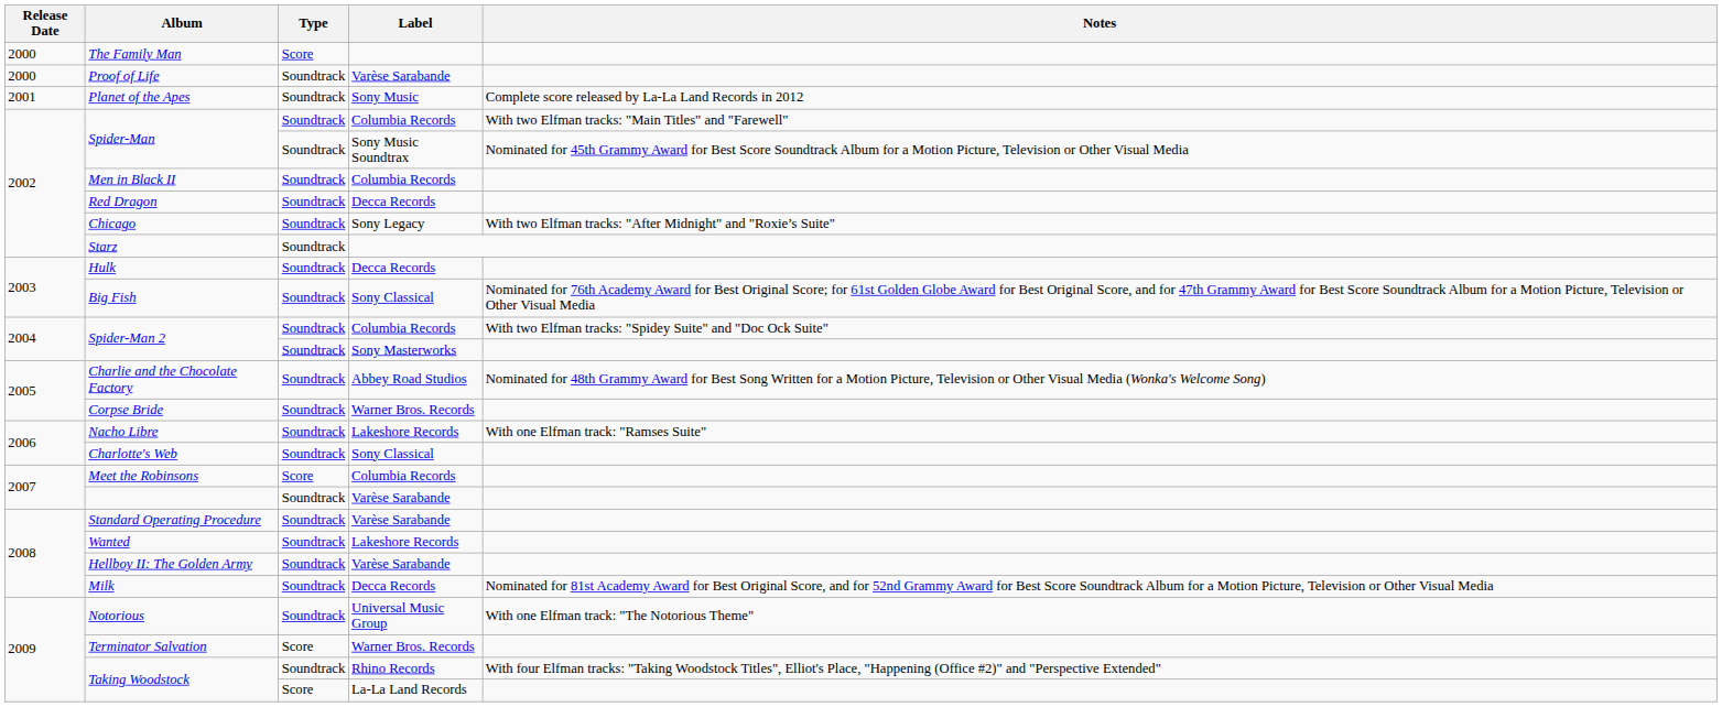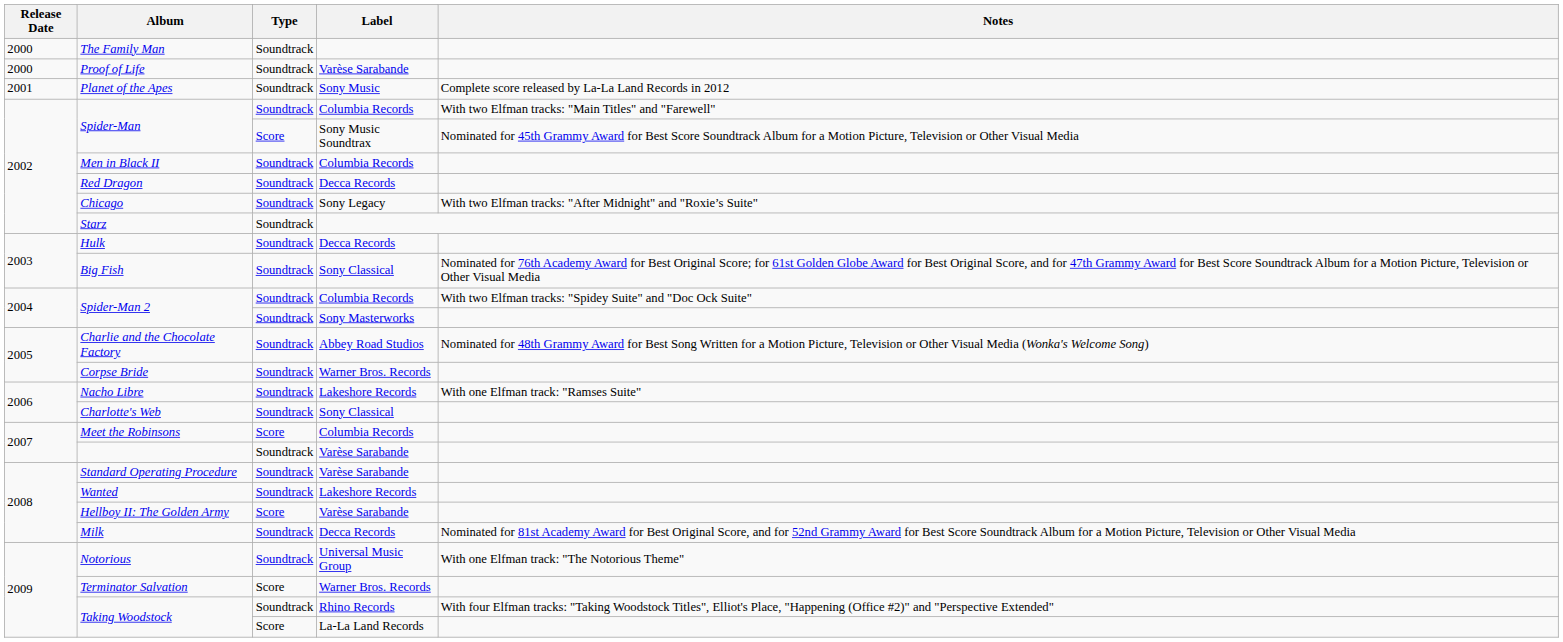 <table class="wikitable sortable">
 <tr>
 <th>Release Date</th>
 <th>Album</th>
 <th>Type</th>
 <th>Label</th>
 <th>Notes</th>
 </tr>
 <tr>
 <td rowspan="1">2000</td>
 <td><em><a href='#'>The Family Man</a></em></td>
-<td><a href='#'>Score</a></td>
+<td>Soundtrack</td>
 <td></td>
 <td></td>
 </tr>
 <tr>
 <td rowspan="1">2000</td>
 <td><em><a href='#'>Proof of Life</a></em></td>
 <td>Soundtrack</td>
 <td><a href='#'>Varèse Sarabande</a></td>
 <td></td>
 </tr>
 <tr>
 <td rowspan="1">2001</td>
 <td><em><a href='#'>Planet of the Apes</a></em></td>
 <td>Soundtrack</td>
 <td><a href='#'>Sony Music</a></td>
 <td>Complete score released by La-La Land Records in 2012</td>
 </tr>
 <tr>
 <td rowspan="6">2002</td>
 <td rowspan="2"><em><a href='#'>Spider-Man</a></em></td>
 <td><a href='#'>Soundtrack</a></td>
 <td><a href='#'>Columbia Records</a></td>
 <td>With two Elfman tracks: "Main Titles" and "Farewell"</td>
 </tr>
 <tr>
-<td>Soundtrack</td>
+<td><a href='#'>Score</a></td>
 <td>Sony Music Soundtrax</td>
 <td>Nominated for <a href='#'>45th Grammy Award</a> for Best Score Soundtrack Album for a Motion Picture, Television or Other Visual Media</td>
 </tr>
 <tr>
 <td><em><a href='#'>Men in Black II</a></em></td>
 <td><a href='#'>Soundtrack</a></td>
 <td><a href='#'>Columbia Records</a></td>
 <td></td>
 </tr>
 <tr>
 <td><em><a href='#'>Red Dragon</a></em></td>
 <td><a href='#'>Soundtrack</a></td>
 <td><a href='#'>Decca Records</a></td>
 <td></td>
 </tr>
 <tr>
 <td><em><a href='#'>Chicago</a></em></td>
 <td><a href='#'>Soundtrack</a></td>
 <td>Sony Legacy</td>
 <td>With two Elfman tracks: "After Midnight" and "Roxie’s Suite"</td>
 </tr>
 <tr>
 <td><em><a href='#'>Starz</a></em></td>
 <td>Soundtrack</td>
 </tr>
 <tr>
 <td rowspan="2">2003</td>
 <td><em><a href='#'>Hulk</a></em></td>
 <td><a href='#'>Soundtrack</a></td>
 <td><a href='#'>Decca Records</a></td>
 <td></td>
 </tr>
 <tr>
 <td><em><a href='#'>Big Fish</a></em></td>
 <td><a href='#'>Soundtrack</a></td>
 <td><a href='#'>Sony Classical</a></td>
 <td>Nominated for <a href='#'>76th Academy Award</a> for Best Original Score; for <a href='#'>61st Golden Globe Award</a> for Best Original Score, and for <a href='#'>47th Grammy Award</a> for Best Score Soundtrack Album for a Motion Picture, Television or Other Visual Media</td>
 </tr>
 <tr>
 <td rowspan="2">2004</td>
 <td rowspan="2"><em><a href='#'>Spider-Man 2</a></em></td>
 <td><a href='#'>Soundtrack</a></td>
 <td><a href='#'>Columbia Records</a></td>
 <td>With two Elfman tracks: "Spidey Suite" and "Doc Ock Suite"</td>
 </tr>
 <tr>
 <td><a href='#'>Soundtrack</a></td>
 <td><a href='#'>Sony Masterworks</a></td>
 <td></td>
 </tr>
 <tr>
 <td rowspan="2">2005</td>
 <td><em><a href='#'>Charlie and the Chocolate Factory</a></em></td>
 <td><a href='#'>Soundtrack</a></td>
 <td><a href='#'>Abbey Road Studios</a></td>
 <td>Nominated for <a href='#'>48th Grammy Award</a> for Best Song Written for a Motion Picture, Television or Other Visual Media (<em>Wonka's Welcome Song</em>)</td>
 </tr>
 <tr>
 <td><em><a href='#'>Corpse Bride</a></em></td>
 <td><a href='#'>Soundtrack</a></td>
 <td><a href='#'>Warner Bros. Records</a></td>
 <td></td>
 </tr>
 <tr>
 <td rowspan="2">2006</td>
 <td><em><a href='#'>Nacho Libre</a></em></td>
 <td><a href='#'>Soundtrack</a></td>
 <td><a href='#'>Lakeshore Records</a></td>
 <td>With one Elfman track: "Ramses Suite"</td>
 </tr>
 <tr>
 <td><em><a href='#'>Charlotte's Web</a></em></td>
 <td><a href='#'>Soundtrack</a></td>
 <td><a href='#'>Sony Classical</a></td>
 <td></td>
 </tr>
 <tr>
 <td rowspan="2">2007</td>
 <td><em><a href='#'>Meet the Robinsons</a></em></td>
 <td><a href='#'>Score</a></td>
 <td><a href='#'>Columbia Records</a></td>
 <td></td>
 </tr>
 <tr>
 <td><em></em></td>
 <td>Soundtrack</td>
 <td><a href='#'>Varèse Sarabande</a></td>
 <td></td>
 </tr>
 <tr>
 <td rowspan="4">2008</td>
 <td><em><a href='#'>Standard Operating Procedure</a></em></td>
 <td><a href='#'>Soundtrack</a></td>
 <td><a href='#'>Varèse Sarabande</a></td>
 <td></td>
 </tr>
 <tr>
 <td><em><a href='#'>Wanted</a></em></td>
 <td><a href='#'>Soundtrack</a></td>
 <td><a href='#'>Lakeshore Records</a></td>
 <td></td>
 </tr>
 <tr>
 <td><em><a href='#'>Hellboy II: The Golden Army</a></em></td>
-<td><a href='#'>Soundtrack</a></td>
+<td><a href='#'>Score</a></td>
 <td><a href='#'>Varèse Sarabande</a></td>
 <td></td>
 </tr>
 <tr>
 <td><em><a href='#'>Milk</a></em></td>
 <td><a href='#'>Soundtrack</a></td>
 <td><a href='#'>Decca Records</a></td>
 <td>Nominated for <a href='#'>81st Academy Award</a> for Best Original Score, and for <a href='#'>52nd Grammy Award</a> for Best Score Soundtrack Album for a Motion Picture, Television or Other Visual Media</td>
 </tr>
 <tr>
 <td rowspan="4">2009</td>
 <td><em><a href='#'>Notorious</a></em></td>
 <td><a href='#'>Soundtrack</a></td>
 <td><a href='#'>Universal Music Group</a></td>
 <td>With one Elfman track: "The Notorious Theme"</td>
 </tr>
 <tr>
 <td><em><a href='#'>Terminator Salvation</a></em></td>
 <td>Score</td>
 <td><a href='#'>Warner Bros. Records</a></td>
 <td></td>
 </tr>
 <tr>
 <td rowspan="2"><em><a href='#'>Taking Woodstock</a></em></td>
 <td>Soundtrack</td>
 <td><a href='#'>Rhino Records</a></td>
 <td>With four Elfman tracks: "Taking Woodstock Titles", Elliot's Place, "Happening (Office #2)" and "Perspective Extended"</td>
 </tr>
 <tr>
 <td>Score</td>
 <td>La-La Land Records</td>
 <td></td>
 </tr>
 </table>
